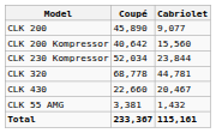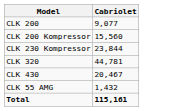 <table class="wikitable sortable">
 <tr>
 <th>Model</th>
-<th>Coupé</th>
 <th>Cabriolet</th>
 </tr>
 <tr>
 <td>CLK 200</td>
-<td>45,890</td>
 <td>9,077</td>
 </tr>
 <tr>
 <td>CLK 200 Kompressor</td>
-<td>40,642</td>
 <td>15,560</td>
 </tr>
 <tr>
 <td>CLK 230 Kompressor</td>
-<td>52,034</td>
 <td>23,844</td>
 </tr>
 <tr>
 <td>CLK 320</td>
-<td>68,778</td>
 <td>44,781</td>
 </tr>
 <tr>
 <td>CLK 430</td>
-<td>22,660</td>
 <td>20,467</td>
 </tr>
 <tr>
 <td>CLK 55 AMG</td>
-<td>3,381</td>
 <td>1,432</td>
 </tr>
 <tr>
 <td><strong>Total</strong></td>
-<td><strong>233,367</strong></td>
 <td><strong>115,161</strong></td>
 </tr>
 </table>
